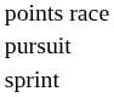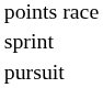 <table>
 <tr>
 <td>points race<br></td>
+<td></td>
+<td></td>
+<td></td>
+</tr>
+<tr>
+<td>sprint<br></td>
 <td></td>
 <td></td>
 <td></td>
 </tr>
 <tr>
 <td>pursuit<br></td>
 <td></td>
 <td></td>
 <td></td>
 </tr>
-<tr>
-<td>sprint<br></td>
-<td></td>
-<td></td>
-<td></td>
-</tr>
 </table>
